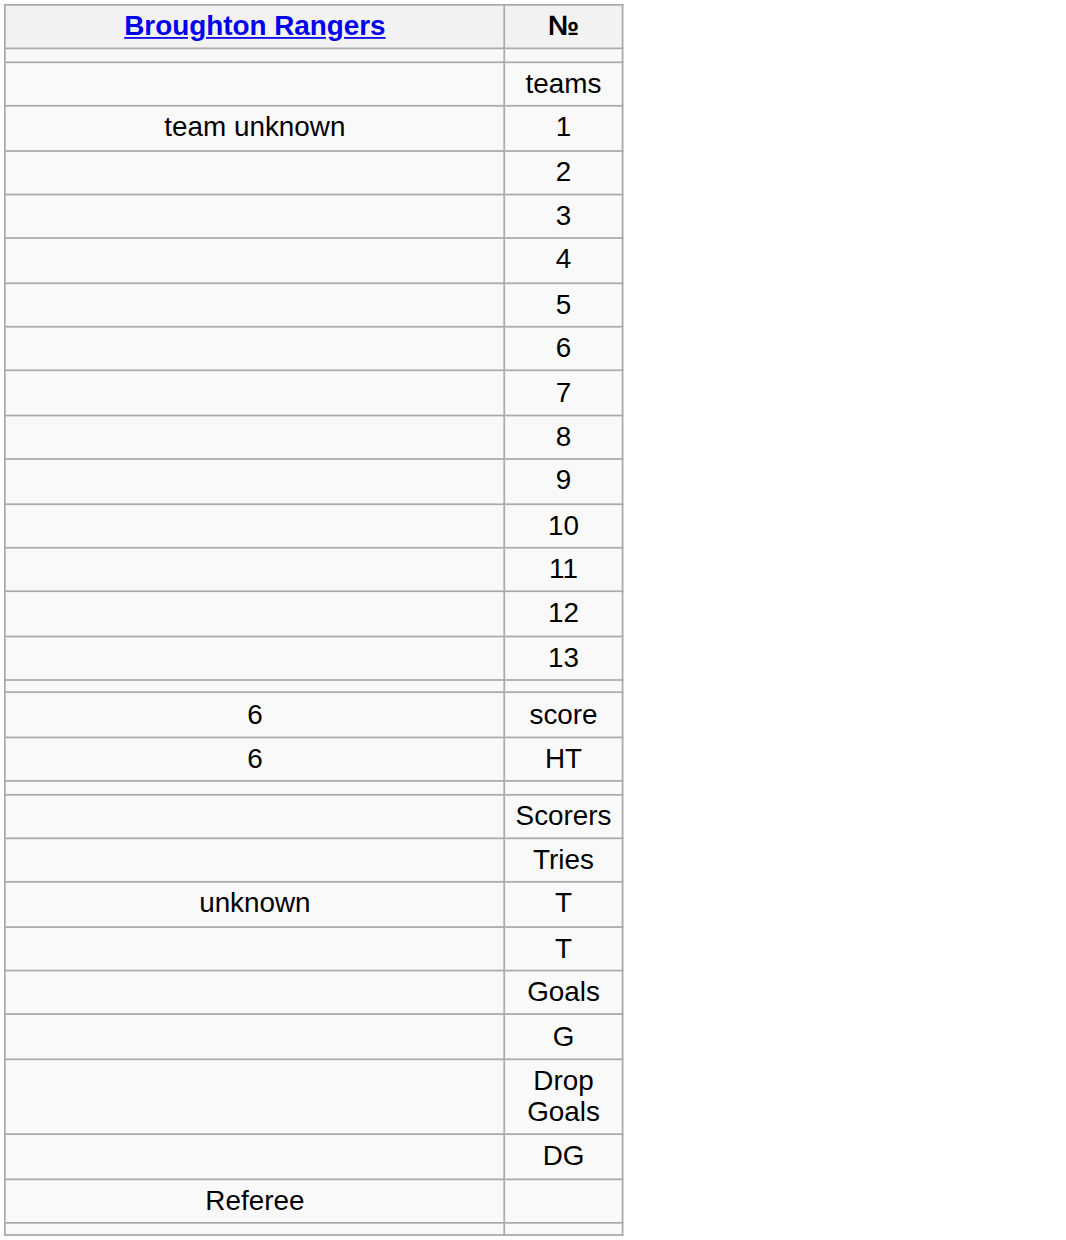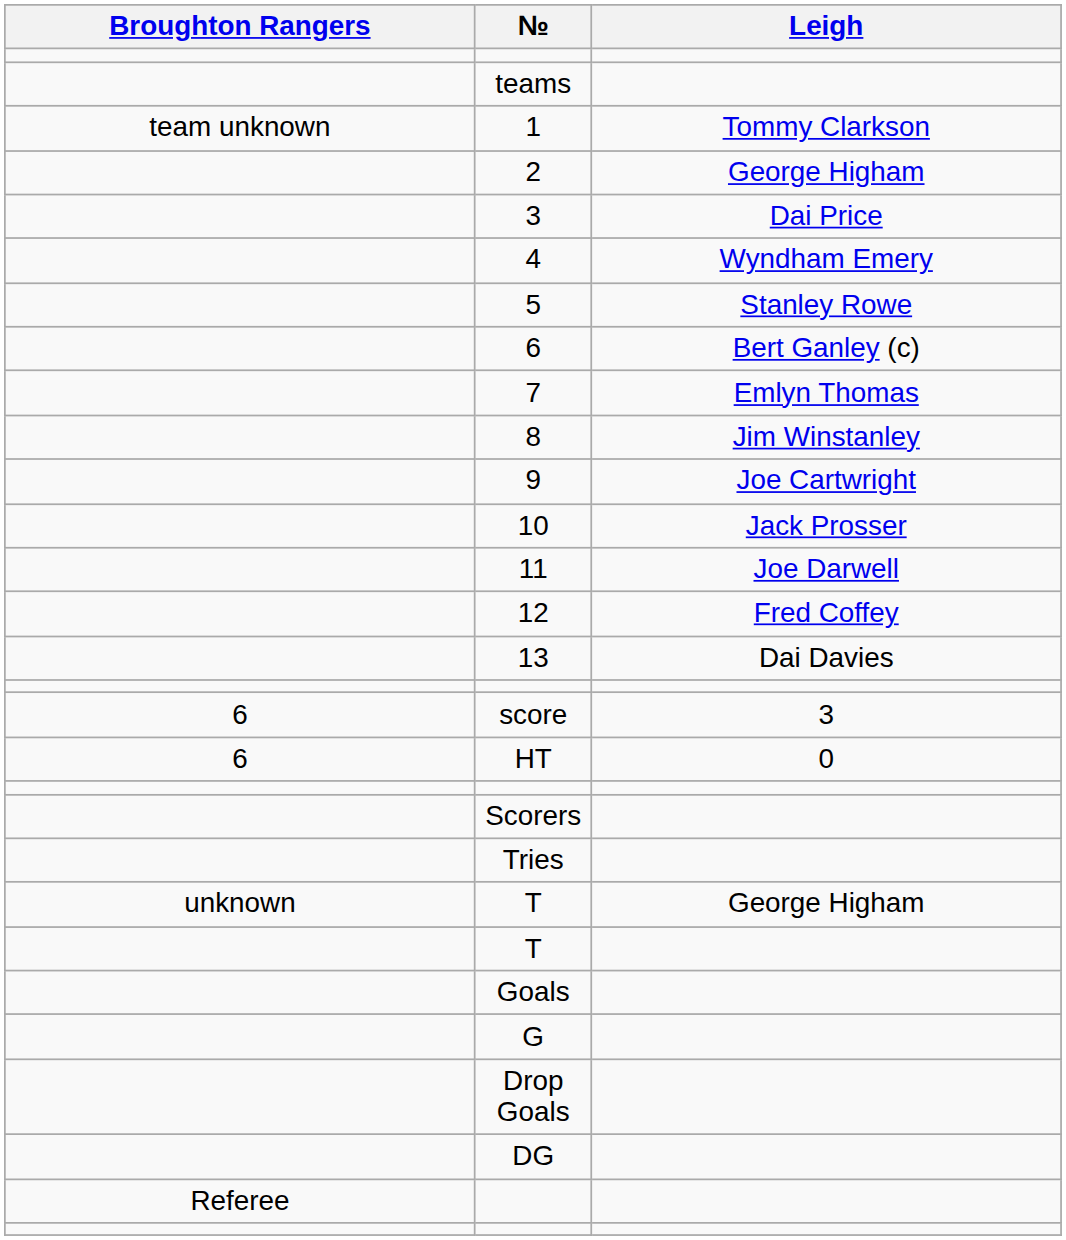 <table class="wikitable" style="text-align:center;">
 <tr>
 <th width=280 abbr="Broughton R"><a href='#'>Broughton Rangers</a></th>
 <th width=60 abbr="Number">№</th>
+<th width=280 abbr="Leigh"><a href='#'>Leigh</a></th>
 </tr>
 <tr>
+<td></td>
 <td></td>
 <td></td>
 </tr>
 <tr>
 <td></td>
 <td>teams</td>
+<td></td>
 </tr>
 <tr>
 <td>team unknown</td>
 <td>1</td>
+<td><a href='#'>Tommy Clarkson</a></td>
 </tr>
 <tr>
 <td></td>
 <td>2</td>
+<td><a href='#'>George Higham</a></td>
 </tr>
 <tr>
 <td></td>
 <td>3</td>
+<td><a href='#'>Dai Price</a></td>
 </tr>
 <tr>
 <td></td>
 <td>4</td>
+<td><a href='#'>Wyndham Emery</a></td>
 </tr>
 <tr>
 <td></td>
 <td>5</td>
+<td><a href='#'>Stanley Rowe</a></td>
 </tr>
 <tr>
 <td></td>
 <td>6</td>
+<td><a href='#'>Bert Ganley</a> (c)</td>
 </tr>
 <tr>
 <td></td>
 <td>7</td>
+<td><a href='#'>Emlyn Thomas</a></td>
 </tr>
 <tr>
 <td></td>
 <td>8</td>
+<td><a href='#'>Jim Winstanley</a></td>
 </tr>
 <tr>
 <td></td>
 <td>9</td>
+<td><a href='#'>Joe Cartwright</a></td>
 </tr>
 <tr>
 <td></td>
 <td>10</td>
+<td><a href='#'>Jack Prosser</a></td>
 </tr>
 <tr>
 <td></td>
 <td>11</td>
+<td><a href='#'>Joe Darwell</a></td>
 </tr>
 <tr>
 <td></td>
 <td>12</td>
+<td><a href='#'>Fred Coffey</a></td>
 </tr>
 <tr>
 <td></td>
 <td>13</td>
+<td>Dai Davies</td>
 </tr>
 <tr>
+<td></td>
 <td></td>
 <td></td>
 </tr>
 <tr>
 <td>6</td>
 <td>score</td>
+<td>3</td>
 </tr>
 <tr>
 <td>6</td>
 <td>HT</td>
+<td>0</td>
 </tr>
 <tr>
+<td></td>
 <td></td>
 <td></td>
 </tr>
 <tr>
 <td></td>
 <td>Scorers</td>
+<td></td>
 </tr>
 <tr>
 <td></td>
 <td>Tries</td>
+<td></td>
 </tr>
 <tr>
 <td>unknown</td>
 <td>T</td>
+<td>George Higham</td>
 </tr>
 <tr>
 <td></td>
 <td>T</td>
+<td></td>
 </tr>
 <tr>
 <td></td>
 <td>Goals</td>
+<td></td>
 </tr>
 <tr>
 <td></td>
 <td>G</td>
+<td></td>
 </tr>
 <tr>
 <td></td>
 <td>Drop Goals</td>
+<td></td>
 </tr>
 <tr>
 <td></td>
 <td>DG</td>
+<td></td>
 </tr>
 <tr>
 <td>Referee</td>
 <td></td>
+<td ()></td>
 </tr>
 <tr>
 <td></td>
 <td></td>
+<td></td>
 </tr>
 </table>
